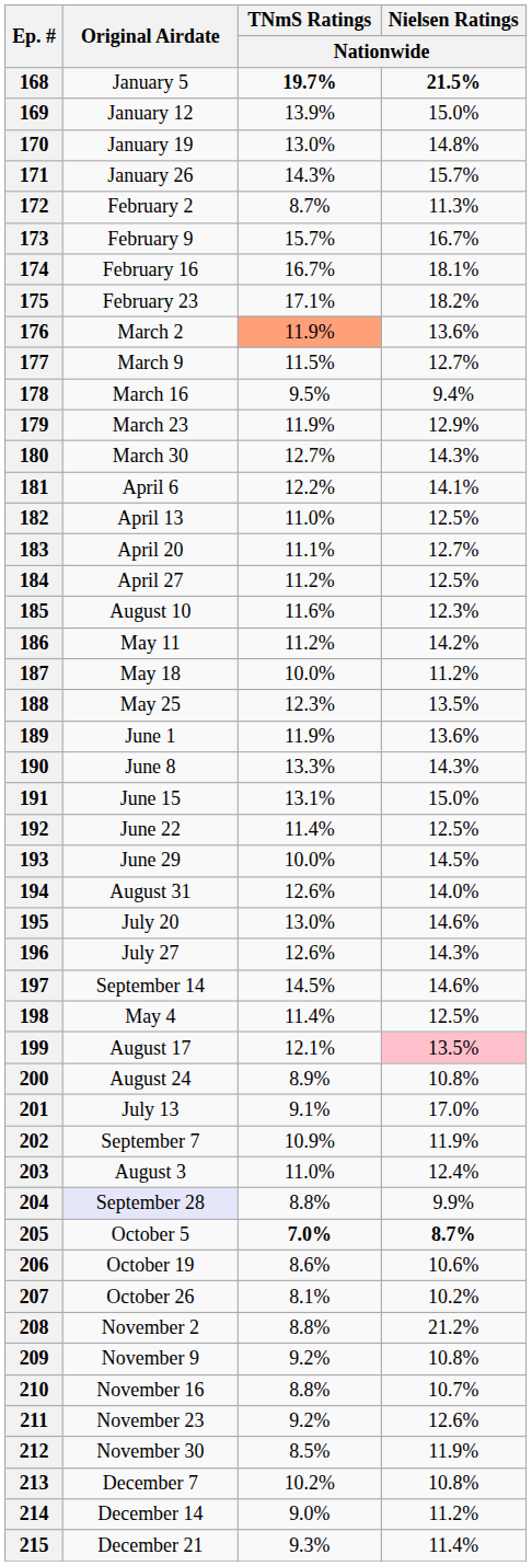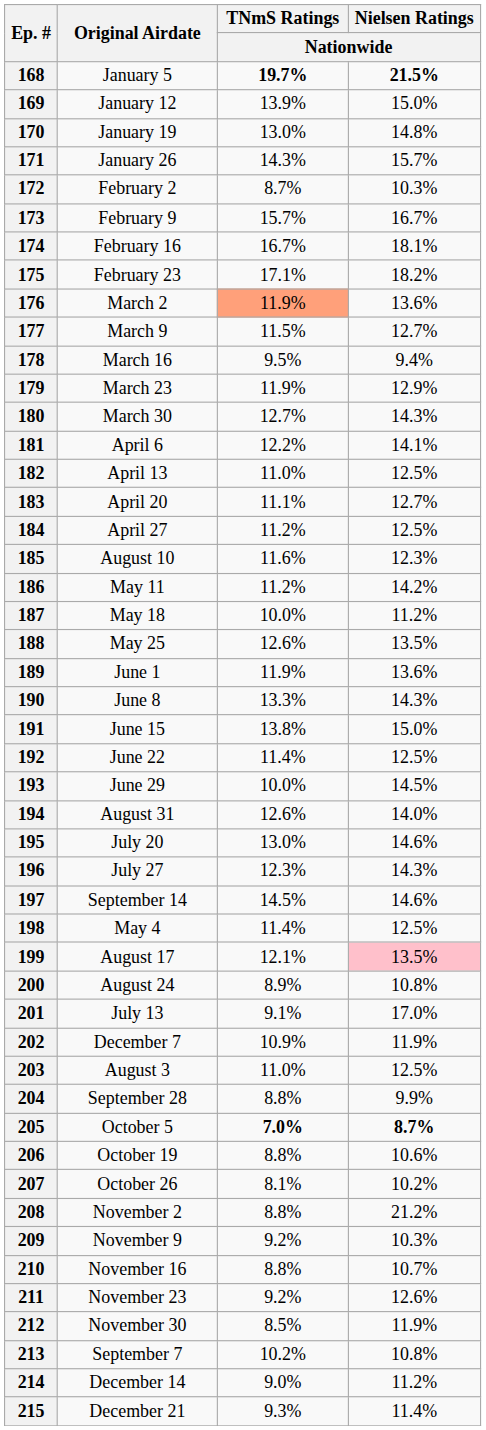 <table class="wikitable" style="text-align:center;">
 <tr>
 <th rowspan="2" style="width:40px;">Ep. #</th>
 <th rowspan="2" style="width:135px;">Original Airdate</th>
 <th width=110><strong>TNmS Ratings</strong></th>
 <th width=110><strong>Nielsen Ratings</strong></th>
 </tr>
 <tr>
 <th colspan="2"><strong>Nationwide</strong></th>
 </tr>
 <tr>
 <th>168</th>
 <td>January 5</td>
 <td><span><strong>19.7%</strong></span></td>
 <td><span><strong>21.5%</strong></span></td>
 </tr>
 <tr>
 <th>169</th>
 <td>January 12</td>
 <td>13.9%</td>
 <td>15.0%</td>
 </tr>
 <tr>
 <th>170</th>
 <td>January 19</td>
 <td>13.0%</td>
 <td>14.8%</td>
 </tr>
 <tr>
 <th>171</th>
 <td>January 26</td>
 <td>14.3%</td>
 <td>15.7%</td>
 </tr>
 <tr>
 <th>172</th>
 <td>February 2</td>
 <td>8.7%</td>
-<td>11.3%</td>
+<td>10.3%</td>
 </tr>
 <tr>
 <th>173</th>
 <td>February 9</td>
 <td>15.7%</td>
 <td>16.7%</td>
 </tr>
 <tr>
 <th>174</th>
 <td>February 16</td>
 <td>16.7%</td>
 <td>18.1%</td>
 </tr>
 <tr>
 <th>175</th>
 <td>February 23</td>
 <td>17.1%</td>
 <td>18.2%</td>
 </tr>
 <tr>
 <th>176</th>
 <td>March 2</td>
 <td style="background: lightsalmon;">11.9%</td>
 <td>13.6%</td>
 </tr>
 <tr>
 <th>177</th>
 <td>March 9</td>
 <td>11.5%</td>
 <td>12.7%</td>
 </tr>
 <tr>
 <th>178</th>
 <td>March 16</td>
 <td>9.5%</td>
 <td>9.4%</td>
 </tr>
 <tr>
 <th>179</th>
 <td>March 23</td>
 <td>11.9%</td>
 <td>12.9%</td>
 </tr>
 <tr>
 <th>180</th>
 <td>March 30</td>
 <td>12.7%</td>
 <td>14.3%</td>
 </tr>
 <tr>
 <th>181</th>
 <td>April 6</td>
 <td>12.2%</td>
 <td>14.1%</td>
 </tr>
 <tr>
 <th>182</th>
 <td>April 13</td>
 <td>11.0%</td>
 <td>12.5%</td>
 </tr>
 <tr>
 <th>183</th>
 <td>April 20</td>
 <td>11.1%</td>
 <td>12.7%</td>
 </tr>
 <tr>
 <th>184</th>
 <td>April 27</td>
 <td>11.2%</td>
 <td>12.5%</td>
 </tr>
 <tr>
 <th>185</th>
 <td>August 10</td>
 <td>11.6%</td>
 <td>12.3%</td>
 </tr>
 <tr>
 <th>186</th>
 <td>May 11</td>
 <td>11.2%</td>
 <td>14.2%</td>
 </tr>
 <tr>
 <th>187</th>
 <td>May 18</td>
 <td>10.0%</td>
 <td>11.2%</td>
 </tr>
 <tr>
 <th>188</th>
 <td>May 25</td>
-<td>12.3%</td>
+<td>12.6%</td>
 <td>13.5%</td>
 </tr>
 <tr>
 <th>189</th>
 <td>June 1</td>
 <td>11.9%</td>
 <td>13.6%</td>
 </tr>
 <tr>
 <th>190</th>
 <td>June 8</td>
 <td>13.3%</td>
 <td>14.3%</td>
 </tr>
 <tr>
 <th>191</th>
 <td>June 15</td>
-<td>13.1%</td>
+<td>13.8%</td>
 <td>15.0%</td>
 </tr>
 <tr>
 <th>192</th>
 <td>June 22</td>
 <td>11.4%</td>
 <td>12.5%</td>
 </tr>
 <tr>
 <th>193</th>
 <td>June 29</td>
 <td>10.0%</td>
 <td>14.5%</td>
 </tr>
 <tr>
 <th>194</th>
 <td>August 31</td>
 <td>12.6%</td>
 <td>14.0%</td>
 </tr>
 <tr>
 <th>195</th>
 <td>July 20</td>
 <td>13.0%</td>
 <td>14.6%</td>
 </tr>
 <tr>
 <th>196</th>
 <td>July 27</td>
-<td>12.6%</td>
+<td>12.3%</td>
 <td>14.3%</td>
 </tr>
 <tr>
 <th>197</th>
 <td>September 14</td>
 <td>14.5%</td>
 <td>14.6%</td>
 </tr>
 <tr>
 <th>198</th>
 <td>May 4</td>
 <td>11.4%</td>
 <td>12.5%</td>
 </tr>
 <tr>
 <th>199</th>
 <td>August 17</td>
 <td>12.1%</td>
 <td style="background: pink;">13.5%</td>
 </tr>
 <tr>
 <th>200</th>
 <td>August 24</td>
 <td>8.9%</td>
 <td>10.8%</td>
 </tr>
 <tr>
 <th>201</th>
 <td>July 13</td>
 <td>9.1%</td>
 <td>17.0%</td>
 </tr>
 <tr>
 <th>202</th>
-<td>September 7</td>
+<td>December 7</td>
 <td>10.9%</td>
 <td>11.9%</td>
 </tr>
 <tr>
 <th>203</th>
 <td>August 3</td>
 <td>11.0%</td>
-<td>12.4%</td>
+<td>12.5%</td>
 </tr>
 <tr>
 <th>204</th>
-<td style="background: lavender;">September 28</td>
+<td>September 28</td>
 <td>8.8%</td>
 <td>9.9%</td>
 </tr>
 <tr>
 <th>205</th>
 <td>October 5</td>
 <td><span><strong>7.0%</strong></span></td>
 <td><span><strong>8.7%</strong></span></td>
 </tr>
 <tr>
 <th>206</th>
 <td>October 19</td>
-<td>8.6%</td>
+<td>8.8%</td>
 <td>10.6%</td>
 </tr>
 <tr>
 <th>207</th>
 <td>October 26</td>
 <td>8.1%</td>
 <td>10.2%</td>
 </tr>
 <tr>
 <th>208</th>
 <td>November 2</td>
 <td>8.8%</td>
 <td>21.2%</td>
 </tr>
 <tr>
 <th>209</th>
 <td>November 9</td>
 <td>9.2%</td>
-<td>10.8%</td>
+<td>10.3%</td>
 </tr>
 <tr>
 <th>210</th>
 <td>November 16</td>
 <td>8.8%</td>
 <td>10.7%</td>
 </tr>
 <tr>
 <th>211</th>
 <td>November 23</td>
 <td>9.2%</td>
 <td>12.6%</td>
 </tr>
 <tr>
 <th>212</th>
 <td>November 30</td>
 <td>8.5%</td>
 <td>11.9%</td>
 </tr>
 <tr>
 <th>213</th>
-<td>December 7</td>
+<td>September 7</td>
 <td>10.2%</td>
 <td>10.8%</td>
 </tr>
 <tr>
 <th>214</th>
 <td>December 14</td>
 <td>9.0%</td>
 <td>11.2%</td>
 </tr>
 <tr>
 <th>215</th>
 <td>December 21</td>
 <td>9.3%</td>
 <td>11.4%</td>
 </tr>
 </table>
